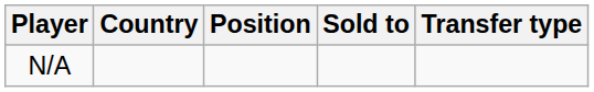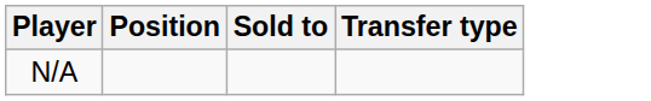 <table class="wikitable" style="text-align:center">
 <tr>
 <th>Player</th>
-<th>Country</th>
 <th>Position</th>
 <th>Sold to</th>
 <th>Transfer type</th>
 </tr>
 <tr>
 <td>N/A</td>
 <td></td>
 <td></td>
 <td></td>
-<td></td>
 </tr>
 </table>
